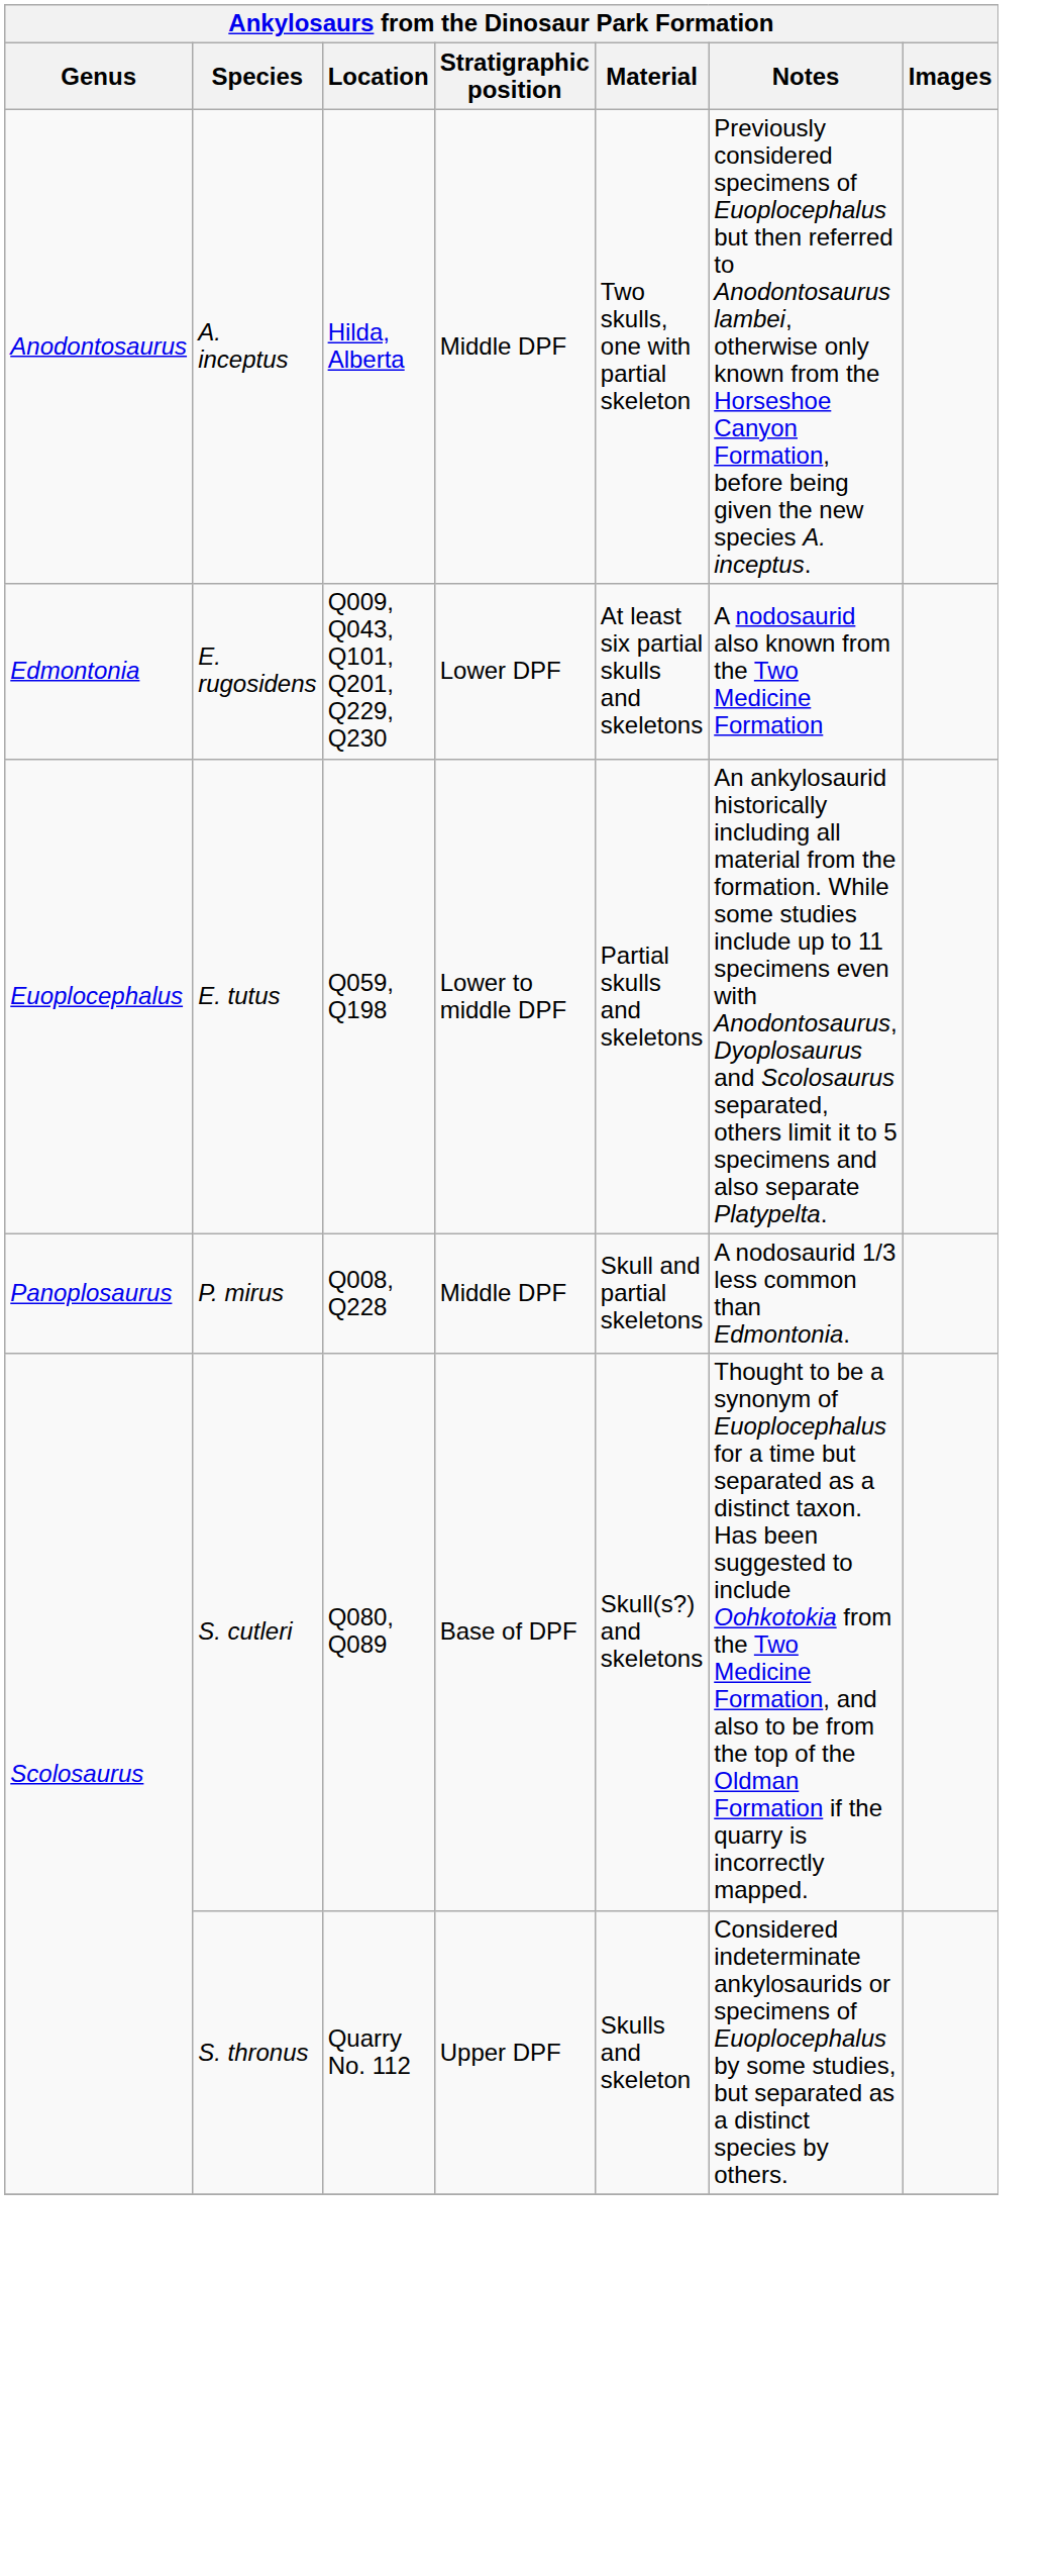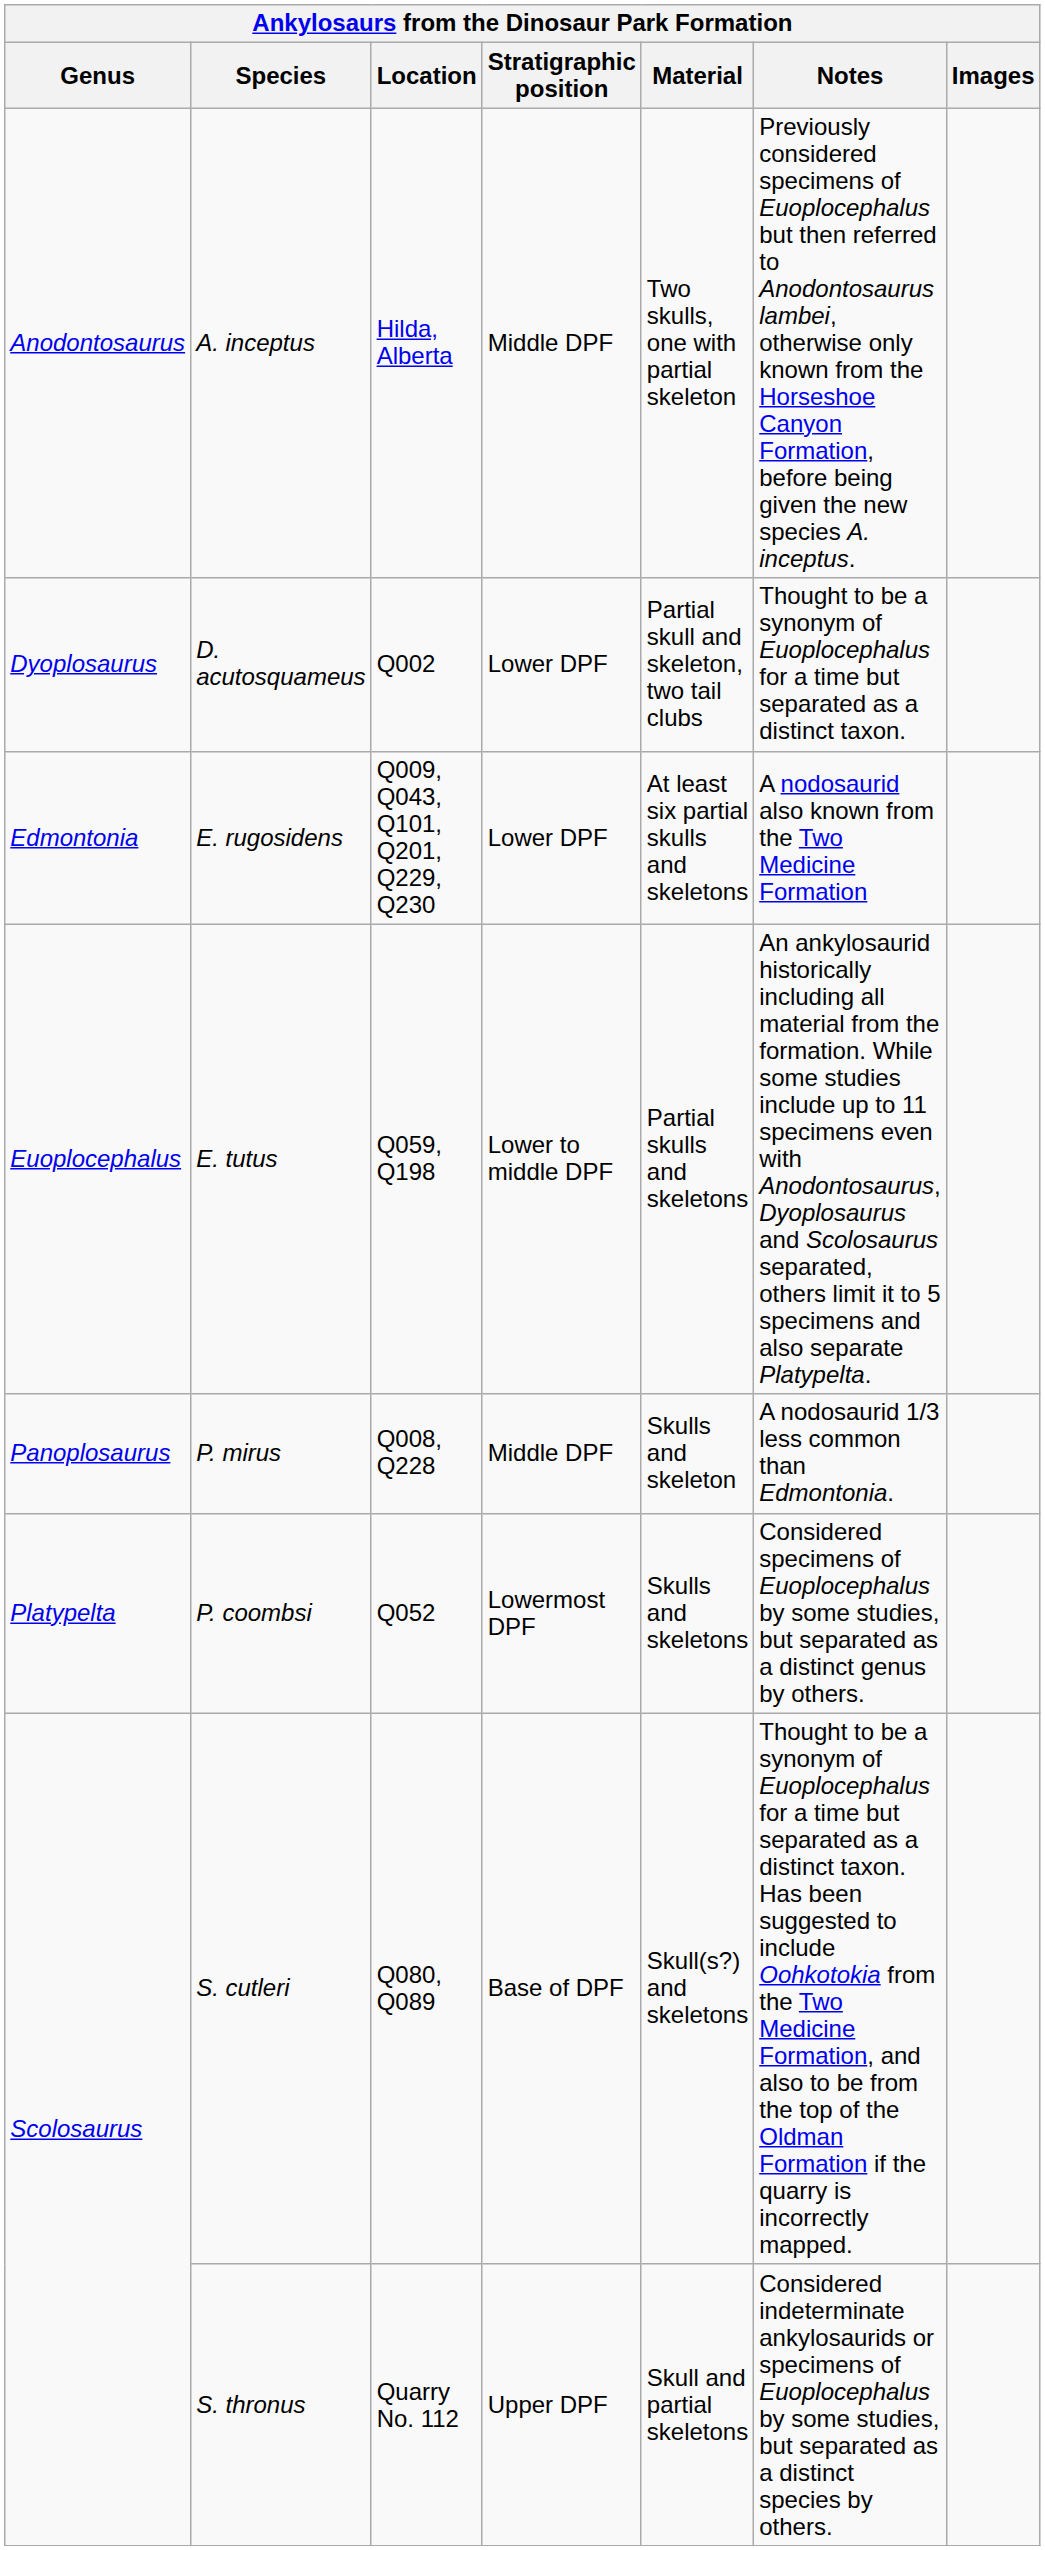 <table class="wikitable" align="center">
 <tr>
 <th colspan="7" align="center"><strong><a href='#'>Ankylosaurs</a> from the Dinosaur Park Formation</strong></th>
 </tr>
 <tr>
 <th>Genus</th>
 <th>Species</th>
 <th>Location</th>
 <th>Stratigraphic position</th>
 <th>Material</th>
 <th>Notes</th>
 <th>Images</th>
 </tr>
 <tr>
 <td><em><a href='#'>Anodontosaurus</a></em></td>
 <td><em>A. inceptus</em></td>
 <td><a href='#'>Hilda, Alberta</a></td>
 <td>Middle DPF</td>
 <td>Two skulls, one with partial skeleton</td>
 <td>Previously considered specimens of <em>Euoplocephalus</em> but then referred to <em>Anodontosaurus lambei</em>, otherwise only known from the <a href='#'>Horseshoe Canyon Formation</a>, before being given the new species <em>A. inceptus</em>.</td>
+<td></td>
+</tr>
+<tr>
+<td><em><a href='#'>Dyoplosaurus</a></em></td>
+<td><em>D. acutosquameus</em></td>
+<td>Q002</td>
+<td>Lower DPF</td>
+<td>Partial skull and skeleton, two tail clubs</td>
+<td>Thought to be a synonym of <em>Euoplocephalus</em> for a time but separated as a distinct taxon.</td>
 <td></td>
 </tr>
 <tr>
 <td><em><a href='#'>Edmontonia</a></em></td>
 <td><em>E. rugosidens</em></td>
 <td>Q009, Q043, Q101, Q201, Q229, Q230</td>
 <td>Lower DPF</td>
 <td>At least six partial skulls and skeletons</td>
 <td>A <a href='#'>nodosaurid</a> also known from the <a href='#'>Two Medicine Formation</a></td>
 <td></td>
 </tr>
 <tr>
 <td><em><a href='#'>Euoplocephalus</a></em></td>
 <td><em>E. tutus</em></td>
 <td>Q059, Q198</td>
 <td>Lower to middle DPF</td>
 <td>Partial skulls and skeletons</td>
 <td>An ankylosaurid historically including all material from the formation. While some studies include up to 11 specimens even with <em>Anodontosaurus</em>, <em>Dyoplosaurus</em> and <em>Scolosaurus</em> separated, others limit it to 5 specimens and also separate <em>Platypelta</em>.</td>
 <td></td>
 </tr>
 <tr>
 <td><em><a href='#'>Panoplosaurus</a></em></td>
 <td><em>P. mirus</em></td>
 <td>Q008, Q228</td>
 <td>Middle DPF</td>
-<td>Skull and partial skeletons</td>
+<td>Skulls and skeleton</td>
 <td>A nodosaurid 1/3 less common than <em>Edmontonia</em>.</td>
+<td></td>
+</tr>
+<tr>
+<td><em><a href='#'>Platypelta</a></em></td>
+<td><em>P. coombsi</em></td>
+<td>Q052</td>
+<td>Lowermost DPF</td>
+<td>Skulls and skeletons</td>
+<td>Considered specimens of <em>Euoplocephalus</em> by some studies, but separated as a distinct genus by others.</td>
 <td></td>
 </tr>
 <tr>
 <td rowspan=2><em><a href='#'>Scolosaurus</a></em></td>
 <td><em>S. cutleri</em></td>
 <td>Q080, Q089</td>
 <td>Base of DPF</td>
 <td>Skull(s?) and skeletons</td>
 <td>Thought to be a synonym of <em>Euoplocephalus</em> for a time but separated as a distinct taxon. Has been suggested to include <em><a href='#'>Oohkotokia</a></em> from the <a href='#'>Two Medicine Formation</a>, and also to be from the top of the <a href='#'>Oldman Formation</a> if the quarry is incorrectly mapped.</td>
 <td></td>
 </tr>
 <tr>
 <td><em>S. thronus</em></td>
 <td>Quarry No. 112</td>
 <td>Upper DPF</td>
-<td>Skulls and skeleton</td>
+<td>Skull and partial skeletons</td>
 <td>Considered indeterminate ankylosaurids or specimens of <em>Euoplocephalus</em> by some studies, but separated as a distinct species by others.</td>
 <td></td>
 </tr>
 <tr>
 </tr>
 </table>
